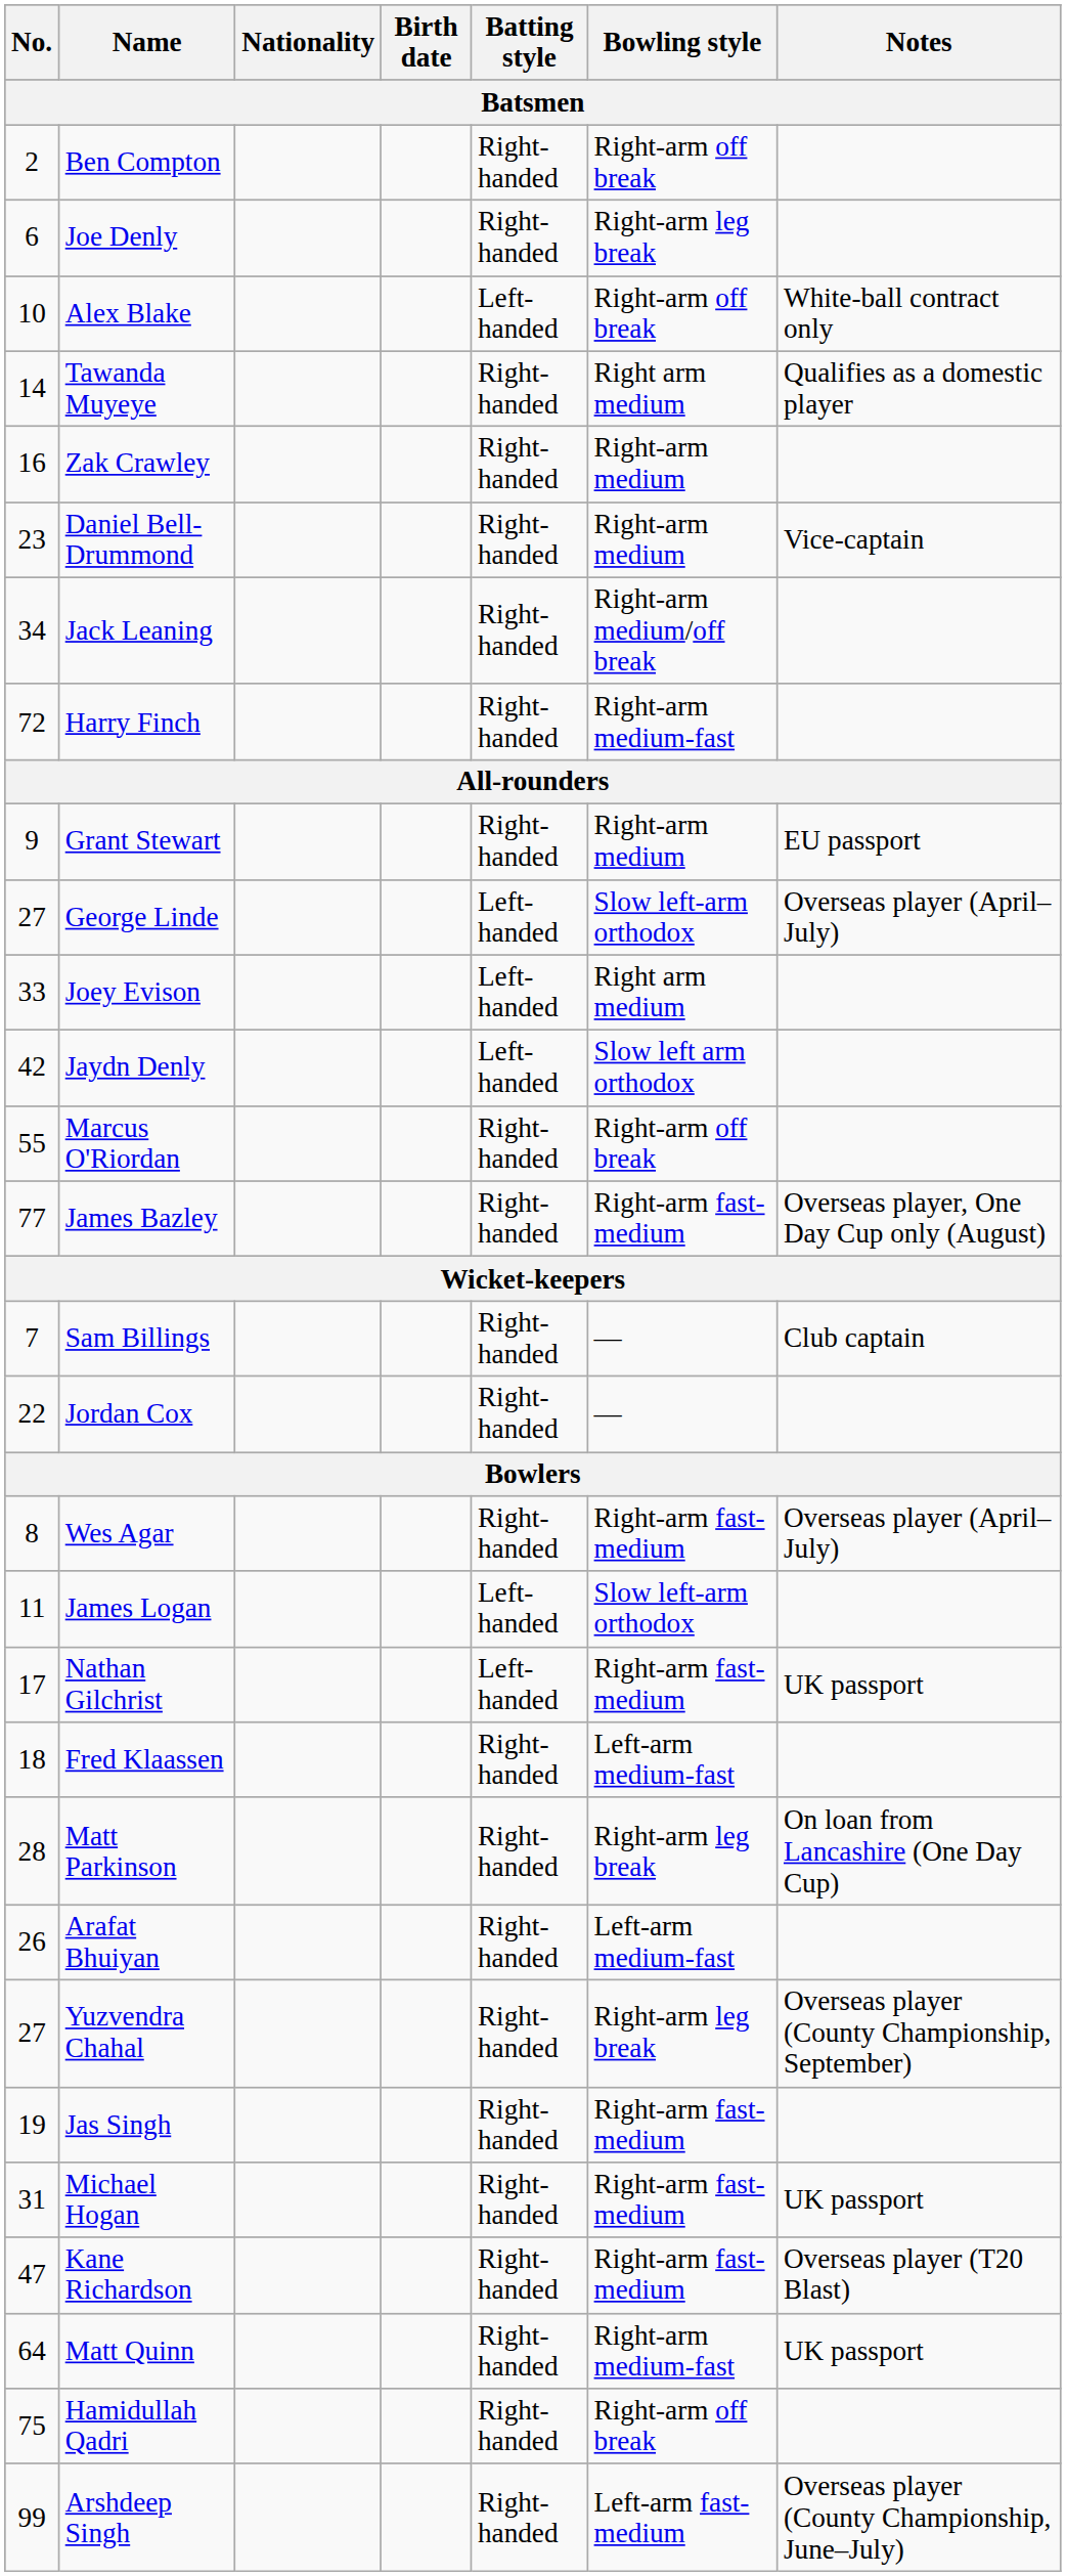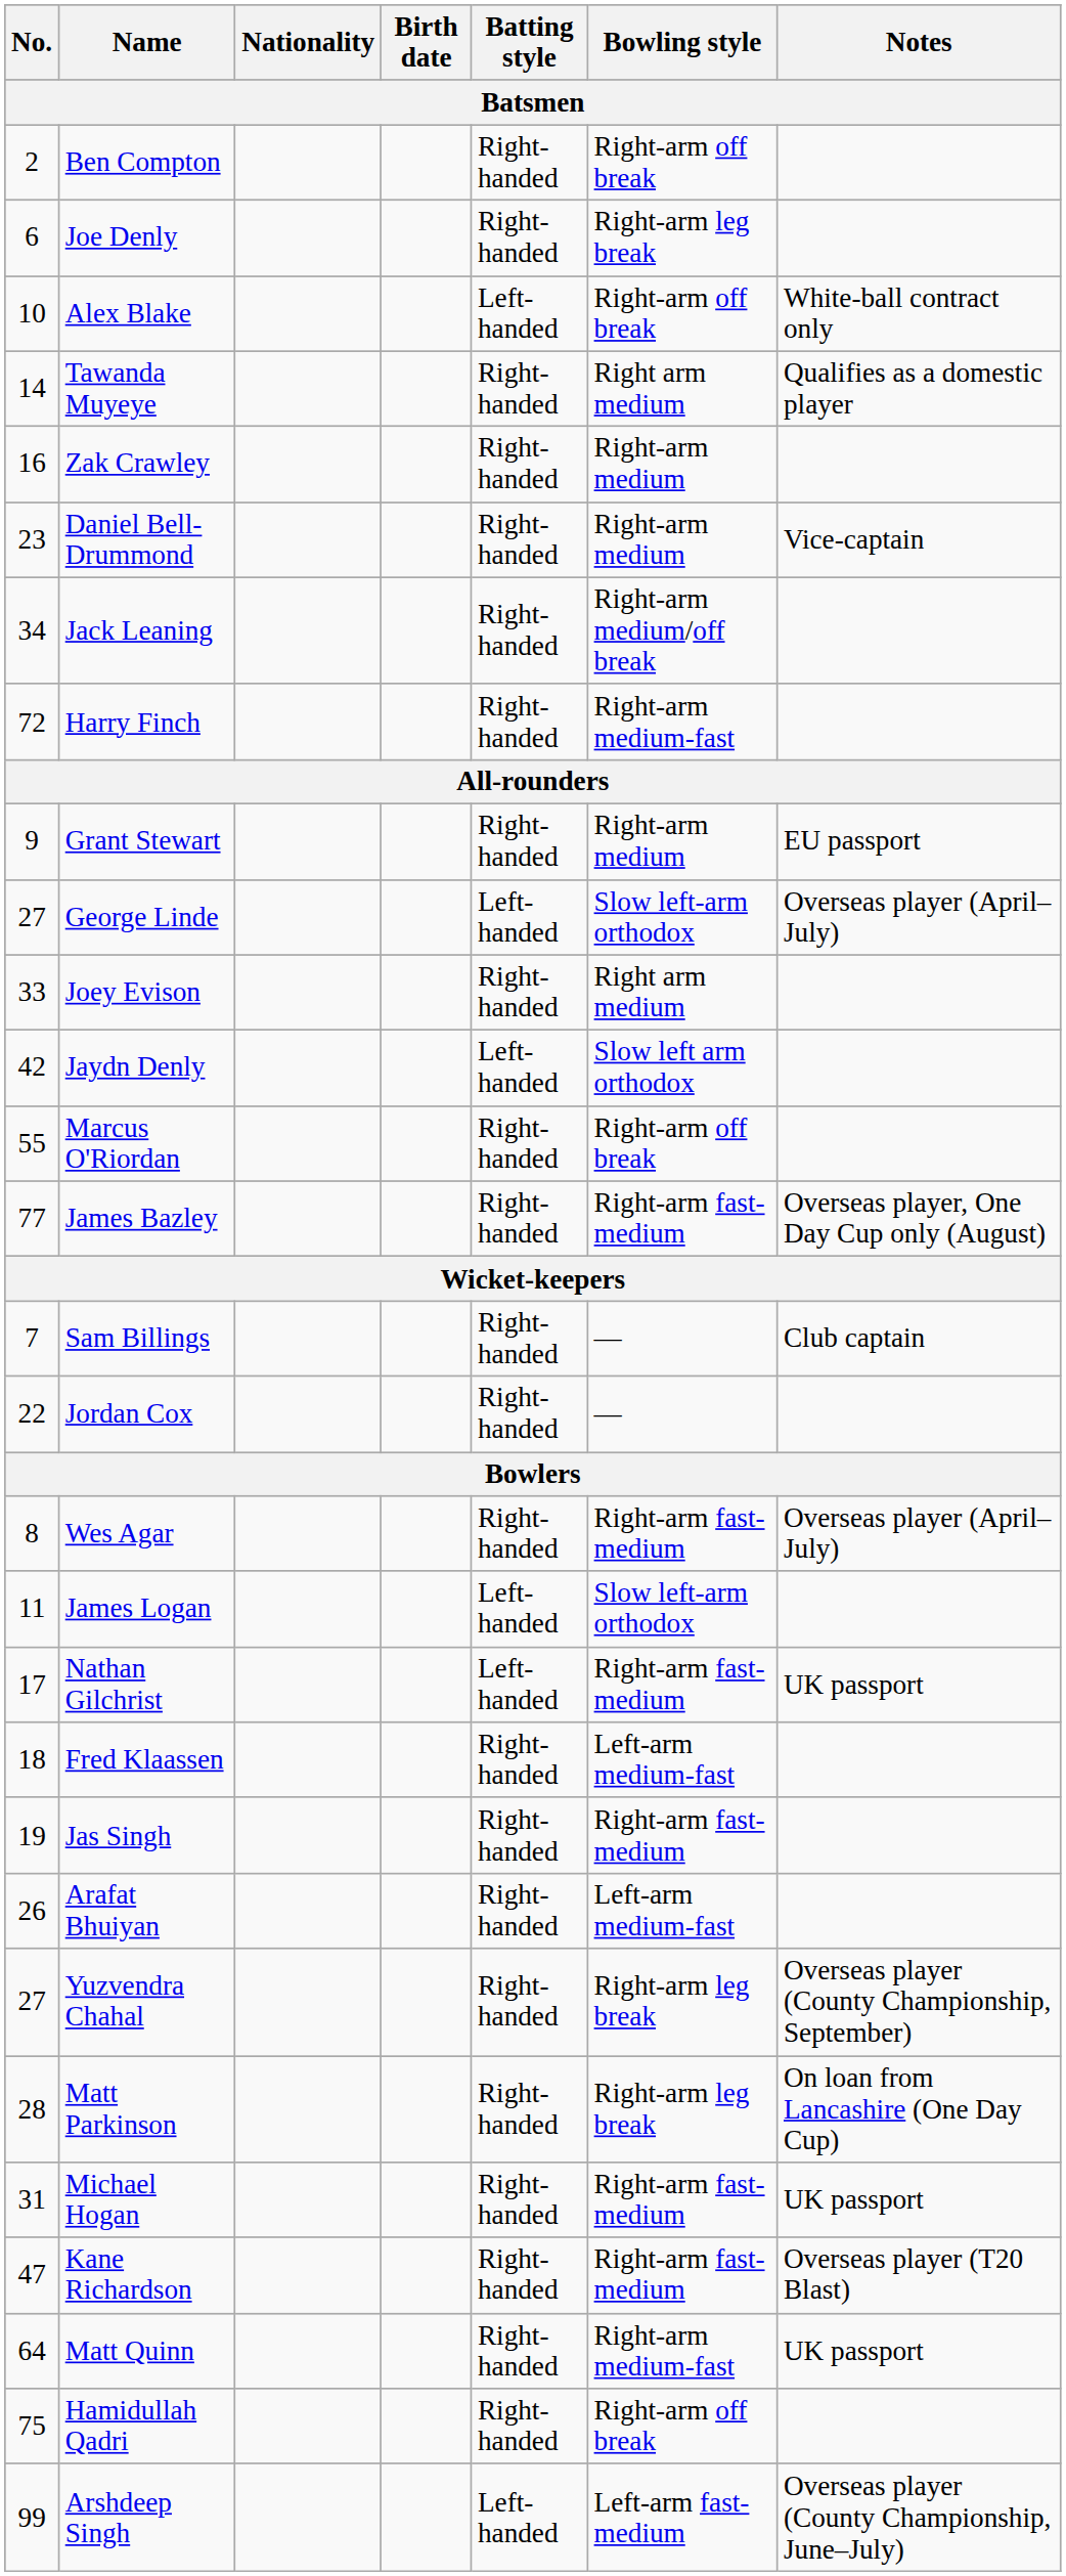 <table class="wikitable">
 <tr>
 <th>No.</th>
 <th>Name</th>
 <th>Nationality</th>
 <th>Birth date</th>
 <th>Batting style</th>
 <th>Bowling style</th>
 <th>Notes</th>
 </tr>
 <tr>
 <th colspan="7">Batsmen</th>
 </tr>
 <tr>
 <td style="text-align:center">2</td>
 <td><a href='#'>Ben Compton</a></td>
 <td></td>
 <td></td>
 <td>Right-handed</td>
 <td>Right-arm <a href='#'>off break</a></td>
 <td></td>
 </tr>
 <tr>
 <td style="text-align:center">6</td>
 <td><a href='#'>Joe Denly</a></td>
 <td></td>
 <td></td>
 <td>Right-handed</td>
 <td>Right-arm <a href='#'>leg break</a></td>
 <td></td>
 </tr>
 <tr>
 <td style="text-align:center">10</td>
 <td><a href='#'>Alex Blake</a></td>
 <td></td>
 <td></td>
 <td>Left-handed</td>
 <td>Right-arm <a href='#'>off break</a></td>
 <td>White-ball contract only</td>
 </tr>
 <tr>
 <td style="text-align:center">14</td>
 <td><a href='#'>Tawanda Muyeye</a></td>
 <td></td>
 <td></td>
 <td>Right-handed</td>
 <td>Right arm <a href='#'>medium</a></td>
 <td>Qualifies as a domestic player</td>
 </tr>
 <tr>
 <td style="text-align:center">16</td>
 <td><a href='#'>Zak Crawley</a></td>
 <td></td>
 <td></td>
 <td>Right-handed</td>
 <td>Right-arm <a href='#'>medium</a></td>
 <td></td>
 </tr>
 <tr>
 <td style="text-align:center">23</td>
 <td><a href='#'>Daniel Bell-Drummond</a></td>
 <td></td>
 <td></td>
 <td>Right-handed</td>
 <td>Right-arm <a href='#'>medium</a></td>
 <td>Vice-captain</td>
 </tr>
 <tr>
 <td style="text-align:center">34</td>
 <td><a href='#'>Jack Leaning</a></td>
 <td></td>
 <td></td>
 <td>Right-handed</td>
 <td>Right-arm <a href='#'>medium</a>/<a href='#'>off break</a></td>
 <td></td>
 </tr>
 <tr>
 <td style="text-align:center">72</td>
 <td><a href='#'>Harry Finch</a></td>
 <td></td>
 <td></td>
 <td>Right-handed</td>
 <td>Right-arm <a href='#'>medium-fast</a></td>
 <td></td>
 </tr>
 <tr>
 <th colspan="7">All-rounders</th>
 </tr>
 <tr>
 <td style="text-align:center">9</td>
 <td><a href='#'>Grant Stewart</a></td>
 <td></td>
 <td></td>
 <td>Right-handed</td>
 <td>Right-arm <a href='#'>medium</a></td>
 <td>EU passport</td>
 </tr>
 <tr>
 <td style="text-align:center">27</td>
 <td><a href='#'>George Linde</a></td>
 <td></td>
 <td></td>
 <td>Left-handed</td>
 <td><a href='#'>Slow left-arm orthodox</a></td>
 <td>Overseas player (April–July)</td>
 </tr>
 <tr>
 <td style="text-align:center">33</td>
 <td><a href='#'>Joey Evison</a></td>
 <td></td>
 <td></td>
-<td>Left-handed</td>
+<td>Right-handed</td>
 <td>Right arm <a href='#'>medium</a></td>
 <td></td>
 </tr>
 <tr>
 <td style="text-align:center">42</td>
 <td><a href='#'>Jaydn Denly</a></td>
 <td></td>
 <td></td>
 <td>Left-handed</td>
 <td><a href='#'>Slow left arm orthodox</a></td>
 <td></td>
 </tr>
 <tr>
 <td style="text-align:center">55</td>
 <td><a href='#'>Marcus O'Riordan</a></td>
 <td></td>
 <td></td>
 <td>Right-handed</td>
 <td>Right-arm <a href='#'>off break</a></td>
 <td></td>
 </tr>
 <tr>
 <td style="text-align:center">77</td>
 <td><a href='#'>James Bazley</a></td>
 <td></td>
 <td></td>
 <td>Right-handed</td>
 <td>Right-arm <a href='#'>fast-medium</a></td>
 <td>Overseas player, One Day Cup only (August)</td>
 </tr>
 <tr>
 <th colspan="7">Wicket-keepers</th>
 </tr>
 <tr>
 <td style="text-align:center">7</td>
 <td><a href='#'>Sam Billings</a></td>
 <td></td>
 <td></td>
 <td>Right-handed</td>
 <td>—</td>
 <td>Club captain</td>
 </tr>
 <tr>
 <td style="text-align:center">22</td>
 <td><a href='#'>Jordan Cox</a></td>
 <td></td>
 <td></td>
 <td>Right-handed</td>
 <td>—</td>
 <td></td>
 </tr>
 <tr>
 <th colspan="7">Bowlers</th>
 </tr>
 <tr>
 <td style="text-align:center">8</td>
 <td><a href='#'>Wes Agar</a></td>
 <td></td>
 <td></td>
 <td>Right-handed</td>
 <td>Right-arm <a href='#'>fast-medium</a></td>
 <td>Overseas player (April–July)</td>
 </tr>
 <tr>
 <td style="text-align:center">11</td>
 <td><a href='#'>James Logan</a></td>
 <td></td>
 <td></td>
 <td>Left-handed</td>
 <td><a href='#'>Slow left-arm orthodox</a></td>
 <td></td>
 </tr>
 <tr>
 <td style="text-align:center">17</td>
 <td><a href='#'>Nathan Gilchrist</a></td>
 <td></td>
 <td></td>
 <td>Left-handed</td>
 <td>Right-arm <a href='#'>fast-medium</a></td>
 <td>UK passport</td>
 </tr>
 <tr>
 <td style="text-align:center">18</td>
 <td><a href='#'>Fred Klaassen</a></td>
 <td></td>
 <td></td>
 <td>Right-handed</td>
 <td>Left-arm <a href='#'>medium-fast</a></td>
 <td></td>
 </tr>
 <tr>
-<td style="text-align:center">28</td>
-<td><a href='#'>Matt Parkinson</a></td>
+<td style="text-align:center">19</td>
+<td><a href='#'>Jas Singh</a></td>
 <td></td>
 <td></td>
 <td>Right-handed</td>
-<td>Right-arm <a href='#'>leg break</a></td>
-<td>On loan from <a href='#'>Lancashire</a> (One Day Cup)</td>
+<td>Right-arm <a href='#'>fast-medium</a></td>
+<td></td>
 </tr>
 <tr>
 <td style="text-align:center">26</td>
 <td><a href='#'>Arafat Bhuiyan</a></td>
 <td></td>
 <td></td>
 <td>Right-handed</td>
 <td>Left-arm <a href='#'>medium-fast</a></td>
 <td></td>
 </tr>
 <tr>
 <td style="text-align:center">27</td>
 <td><a href='#'>Yuzvendra Chahal</a></td>
 <td></td>
 <td></td>
 <td>Right-handed</td>
 <td>Right-arm <a href='#'>leg break</a></td>
 <td>Overseas player (County Championship, September)</td>
 </tr>
 <tr>
-<td style="text-align:center">19</td>
-<td><a href='#'>Jas Singh</a></td>
+<td style="text-align:center">28</td>
+<td><a href='#'>Matt Parkinson</a></td>
 <td></td>
 <td></td>
 <td>Right-handed</td>
-<td>Right-arm <a href='#'>fast-medium</a></td>
-<td></td>
+<td>Right-arm <a href='#'>leg break</a></td>
+<td>On loan from <a href='#'>Lancashire</a> (One Day Cup)</td>
 </tr>
 <tr>
 <td style="text-align:center">31</td>
 <td><a href='#'>Michael Hogan</a></td>
 <td></td>
 <td></td>
 <td>Right-handed</td>
 <td>Right-arm <a href='#'>fast-medium</a></td>
 <td>UK passport</td>
 </tr>
 <tr>
 <td style="text-align:center">47</td>
 <td><a href='#'>Kane Richardson</a></td>
 <td></td>
 <td></td>
 <td>Right-handed</td>
 <td>Right-arm <a href='#'>fast-medium</a></td>
 <td>Overseas player (T20 Blast)</td>
 </tr>
 <tr>
 <td style="text-align:center">64</td>
 <td><a href='#'>Matt Quinn</a></td>
 <td></td>
 <td></td>
 <td>Right-handed</td>
 <td>Right-arm <a href='#'>medium-fast</a></td>
 <td>UK passport</td>
 </tr>
 <tr>
 <td style="text-align:center">75</td>
 <td><a href='#'>Hamidullah Qadri</a></td>
 <td></td>
 <td></td>
 <td>Right-handed</td>
 <td>Right-arm <a href='#'>off break</a></td>
 <td></td>
 </tr>
 <tr>
 <td style="text-align:center">99</td>
 <td><a href='#'>Arshdeep Singh</a></td>
 <td></td>
 <td></td>
-<td>Right-handed</td>
+<td>Left-handed</td>
 <td>Left-arm <a href='#'>fast-medium</a></td>
 <td>Overseas player (County Championship, June–July)</td>
 </tr>
 </table>
